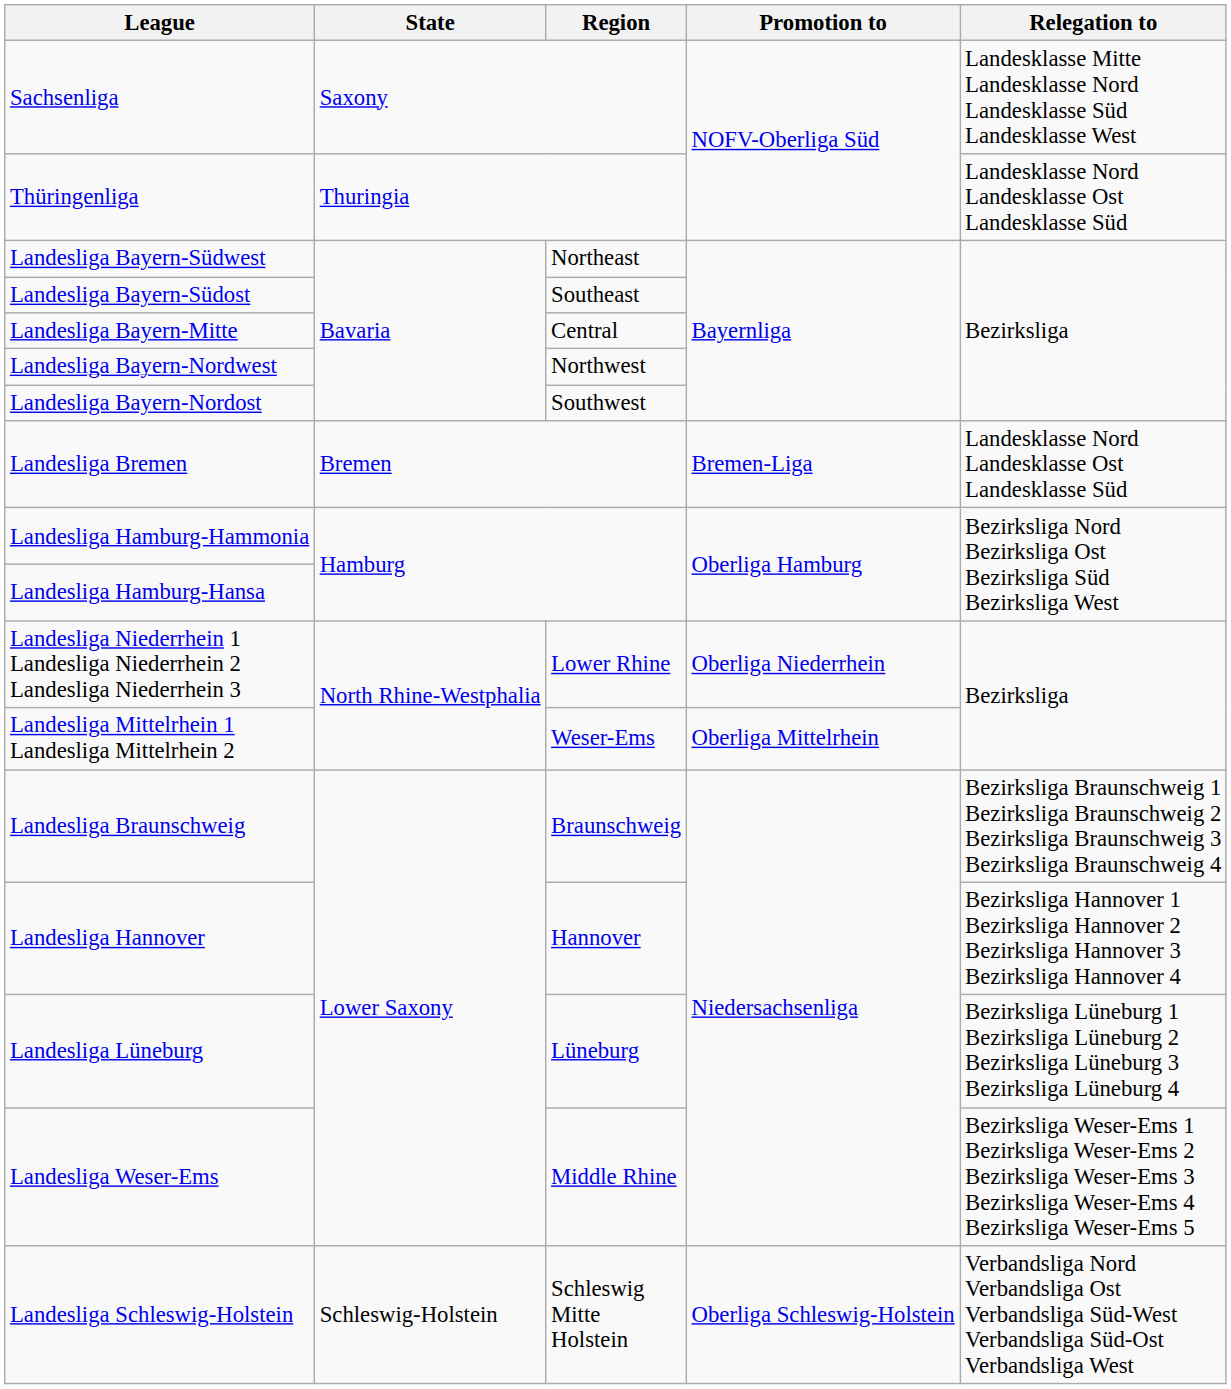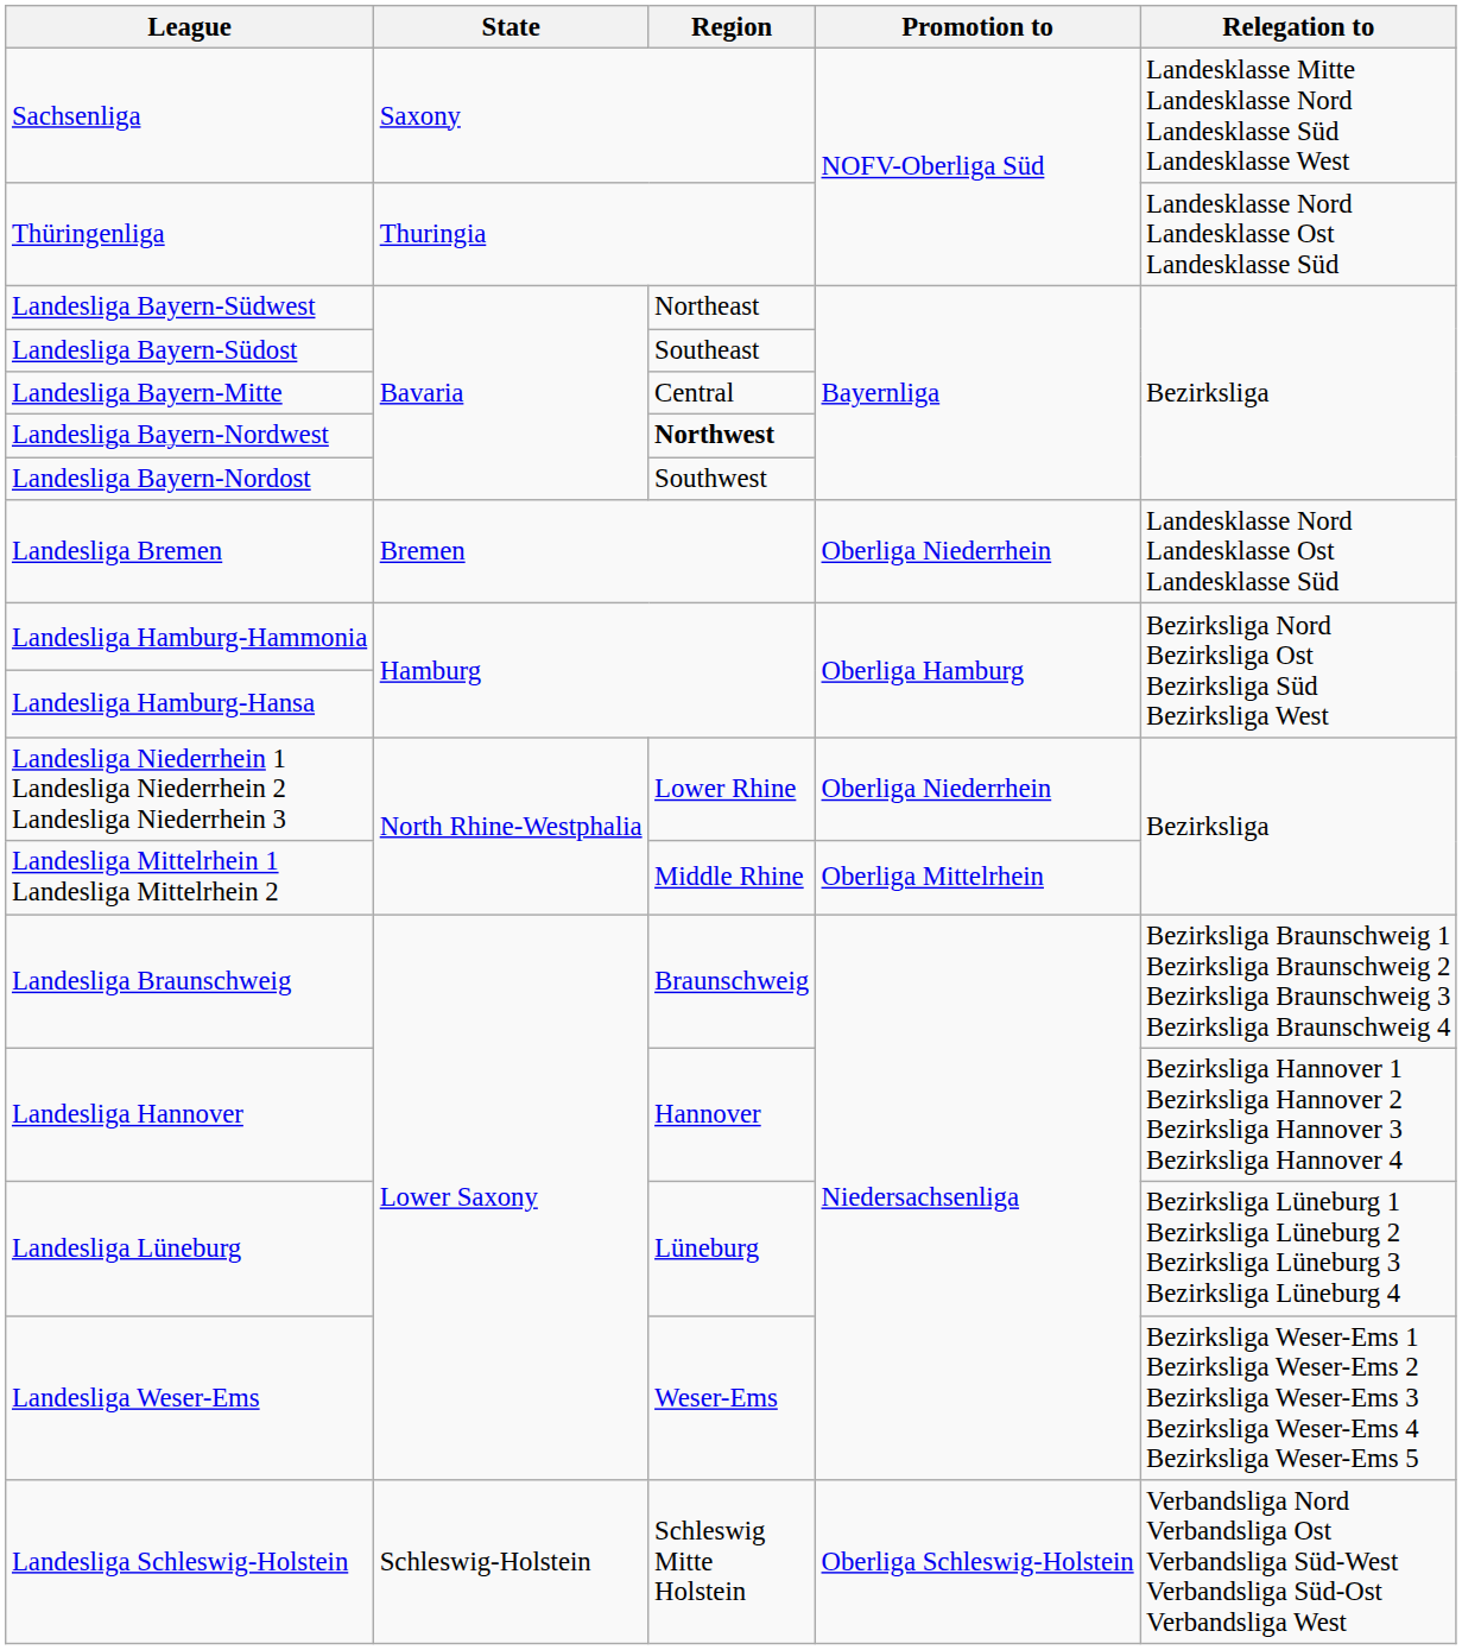 <table class="wikitable">
 <tr>
 <th>League</th>
 <th>State</th>
 <th>Region</th>
 <th>Promotion to</th>
 <th>Relegation to</th>
 </tr>
 <tr>
 <td><a href='#'>Sachsenliga</a></td>
 <td colspan=2><a href='#'>Saxony</a></td>
 <td rowspan=2><a href='#'>NOFV-Oberliga Süd</a></td>
 <td>Landesklasse Mitte<br>Landesklasse Nord<br>Landesklasse Süd<br>Landesklasse West</td>
 </tr>
 <tr>
 <td><a href='#'>Thüringenliga</a></td>
 <td colspan=2><a href='#'>Thuringia</a></td>
 <td>Landesklasse Nord <br>Landesklasse Ost<br>Landesklasse Süd</td>
 </tr>
 <tr>
 <td><a href='#'>Landesliga Bayern-Südwest</a></td>
 <td rowspan=5><a href='#'>Bavaria</a></td>
 <td>Northeast</td>
 <td rowspan=5><a href='#'>Bayernliga</a></td>
 <td rowspan=5>Bezirksliga</td>
 </tr>
 <tr>
 <td><a href='#'>Landesliga Bayern-Südost</a></td>
 <td>Southeast</td>
 </tr>
 <tr>
 <td><a href='#'>Landesliga Bayern-Mitte</a></td>
 <td>Central</td>
 </tr>
 <tr>
 <td><a href='#'>Landesliga Bayern-Nordwest</a></td>
-<td>Northwest</td>
+<td><strong>Northwest</strong></td>
 </tr>
 <tr>
 <td><a href='#'>Landesliga Bayern-Nordost</a></td>
 <td>Southwest</td>
 </tr>
 <tr>
 <td><a href='#'>Landesliga Bremen</a></td>
 <td colspan=2><a href='#'>Bremen</a></td>
-<td><a href='#'>Bremen-Liga</a></td>
+<td><a href='#'>Oberliga Niederrhein</a></td>
 <td>Landesklasse Nord <br>Landesklasse Ost<br>Landesklasse Süd</td>
 </tr>
 <tr>
 <td><a href='#'>Landesliga Hamburg-Hammonia</a></td>
 <td colspan=2 rowspan=2><a href='#'>Hamburg</a></td>
 <td rowspan=2><a href='#'>Oberliga Hamburg</a></td>
 <td rowspan=2>Bezirksliga Nord<br>Bezirksliga Ost<br>Bezirksliga Süd<br>Bezirksliga West</td>
 </tr>
 <tr>
 <td><a href='#'>Landesliga Hamburg-Hansa</a></td>
 </tr>
 <tr>
 <td><a href='#'>Landesliga Niederrhein</a> 1<br>Landesliga Niederrhein 2<br>Landesliga Niederrhein 3</td>
 <td rowspan=2><a href='#'>North Rhine-Westphalia</a></td>
 <td><a href='#'>Lower Rhine</a></td>
 <td><a href='#'>Oberliga Niederrhein</a></td>
 <td rowspan=2>Bezirksliga</td>
 </tr>
 <tr>
 <td><a href='#'>Landesliga Mittelrhein 1</a><br>Landesliga Mittelrhein 2</td>
-<td><a href='#'>Weser-Ems</a></td>
+<td><a href='#'>Middle Rhine</a></td>
 <td><a href='#'>Oberliga Mittelrhein</a></td>
 </tr>
 <tr>
 <td><a href='#'>Landesliga Braunschweig</a></td>
 <td rowspan=4><a href='#'>Lower Saxony</a></td>
 <td><a href='#'>Braunschweig</a></td>
 <td rowspan=4><a href='#'>Niedersachsenliga</a></td>
 <td>Bezirksliga Braunschweig 1<br>Bezirksliga Braunschweig 2<br>Bezirksliga Braunschweig 3<br>Bezirksliga Braunschweig 4</td>
 </tr>
 <tr>
 <td><a href='#'>Landesliga Hannover</a></td>
 <td><a href='#'>Hannover</a></td>
 <td>Bezirksliga Hannover 1<br>Bezirksliga Hannover 2<br>Bezirksliga Hannover 3<br>Bezirksliga Hannover 4</td>
 </tr>
 <tr>
 <td><a href='#'>Landesliga Lüneburg</a></td>
 <td><a href='#'>Lüneburg</a></td>
 <td>Bezirksliga Lüneburg 1<br>Bezirksliga Lüneburg 2<br>Bezirksliga Lüneburg 3<br>Bezirksliga Lüneburg 4</td>
 </tr>
 <tr>
 <td><a href='#'>Landesliga Weser-Ems</a></td>
-<td><a href='#'>Middle Rhine</a></td>
+<td><a href='#'>Weser-Ems</a></td>
 <td>Bezirksliga Weser-Ems 1<br>Bezirksliga Weser-Ems 2<br>Bezirksliga Weser-Ems 3<br>Bezirksliga Weser-Ems 4<br>Bezirksliga Weser-Ems 5</td>
 </tr>
 <tr>
 <td><a href='#'>Landesliga Schleswig-Holstein</a></td>
 <td>Schleswig-Holstein</td>
 <td>Schleswig<br>Mitte<br>Holstein</td>
 <td><a href='#'>Oberliga Schleswig-Holstein</a></td>
 <td>Verbandsliga Nord<br>Verbandsliga Ost<br>Verbandsliga Süd-West<br>Verbandsliga Süd-Ost<br>Verbandsliga West</td>
 </tr>
 </table>
